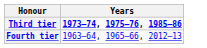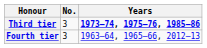 <table class="wikitable plainrowheaders">
 <tr>
 <th scope=col>Honour</th>
+<th scope=col>No.</th>
 <th scope=col>Years</th>
 </tr>
 <tr>
 <th scope=row><a href='#'>Third tier</a></th>
+<td>3</td>
 <td><strong><a href='#'>1973–74</a>, <a href='#'>1975–76</a>, <a href='#'>1985–86</a></strong></td>
 </tr>
 <tr>
 <th scope=row><a href='#'>Fourth tier</a></th>
+<td>3</td>
 <td><a href='#'>1963–64</a>, <a href='#'>1965–66</a>, <a href='#'>2012–13</a></td>
 </tr>
 </table>
